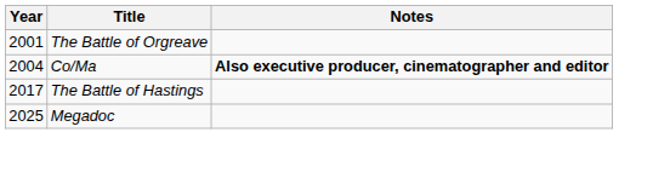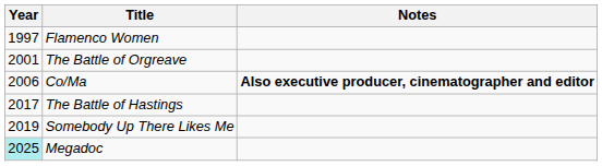 <table class="wikitable">
 <tr>
 <th>Year</th>
 <th>Title</th>
 <th>Notes</th>
 </tr>
 <tr>
+<td>1997</td>
+<td><em>Flamenco Women</em></td>
+<td></td>
+</tr>
+<tr>
 <td>2001</td>
 <td><em>The Battle of Orgreave</em></td>
 <td></td>
 </tr>
 <tr>
-<td>2004</td>
+<td>2006</td>
 <td><em>Co/Ma</em></td>
 <td><strong>Also executive producer, cinematographer and editor</strong></td>
 </tr>
 <tr>
 <td>2017</td>
 <td><em>The Battle of Hastings</em></td>
 <td></td>
 </tr>
 <tr>
-<td>2025</td>
+<td>2019</td>
+<td><em>Somebody Up There Likes Me</em></td>
+<td></td>
+</tr>
+<tr>
+<td style="background: paleturquoise;">2025</td>
 <td><em>Megadoc</em></td>
 <td></td>
 </tr>
 </table>
